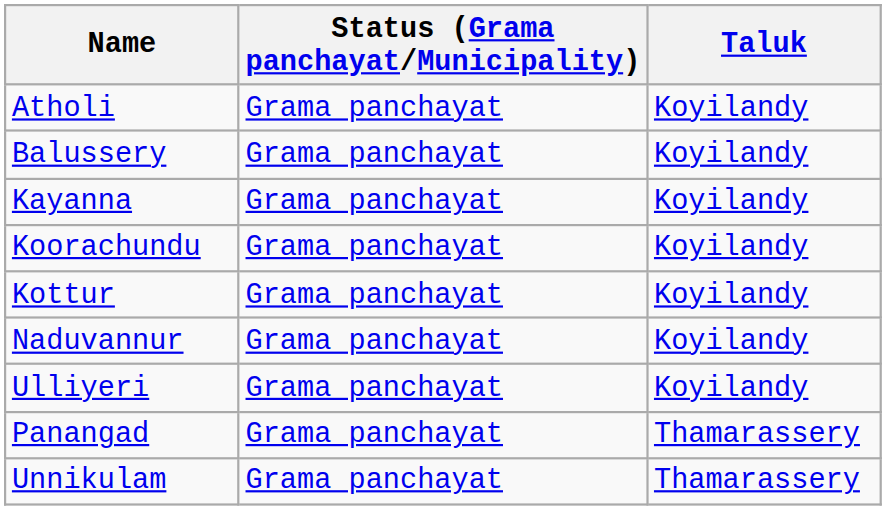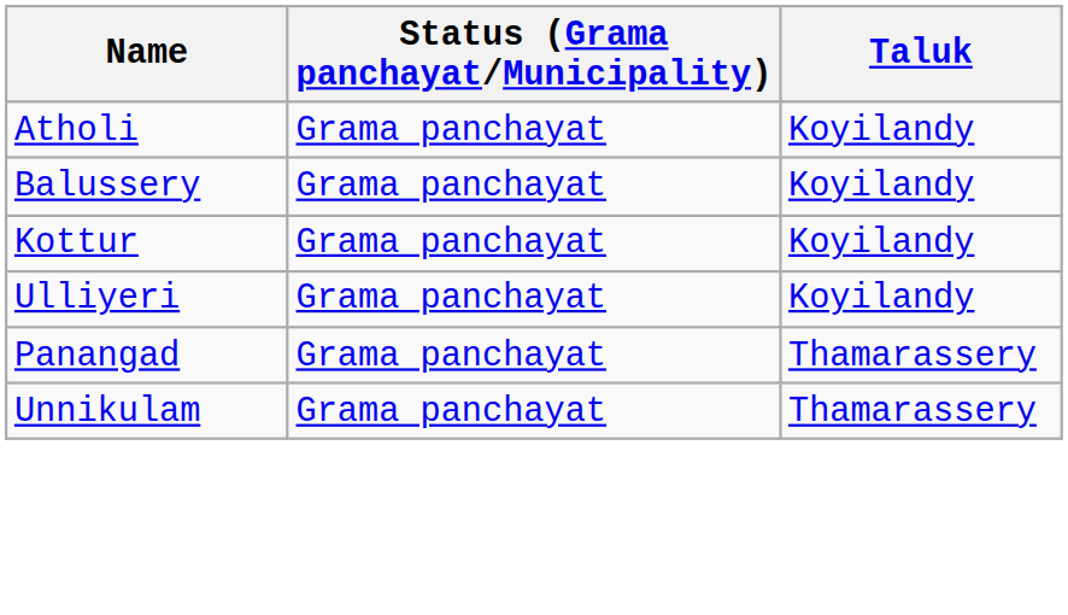 <table class="wikitable sortable static-row-numbers static-row-header-hash">
 <tr>
 <th width="100px">Name</th>
 <th width="130px">Status (<a href='#'>Grama panchayat</a>/<a href='#'>Municipality</a>)</th>
 <th width="100px"><a href='#'>Taluk</a></th>
 </tr>
 <tr>
 <td><a href='#'>Atholi</a></td>
 <td><a href='#'>Grama panchayat</a></td>
 <td><a href='#'>Koyilandy</a></td>
 </tr>
 <tr>
 <td><a href='#'>Balussery</a></td>
 <td><a href='#'>Grama panchayat</a></td>
 <td><a href='#'>Koyilandy</a></td>
 </tr>
 <tr>
-<td><a href='#'>Kayanna</a></td>
-<td><a href='#'>Grama panchayat</a></td>
-<td><a href='#'>Koyilandy</a></td>
-</tr>
-<tr>
-<td><a href='#'>Koorachundu</a></td>
-<td><a href='#'>Grama panchayat</a></td>
-<td><a href='#'>Koyilandy</a></td>
-</tr>
-<tr>
 <td><a href='#'>Kottur</a></td>
-<td><a href='#'>Grama panchayat</a></td>
-<td><a href='#'>Koyilandy</a></td>
-</tr>
-<tr>
-<td><a href='#'>Naduvannur</a></td>
 <td><a href='#'>Grama panchayat</a></td>
 <td><a href='#'>Koyilandy</a></td>
 </tr>
 <tr>
 <td><a href='#'>Ulliyeri</a></td>
 <td><a href='#'>Grama panchayat</a></td>
 <td><a href='#'>Koyilandy</a></td>
 </tr>
 <tr>
 <td><a href='#'>Panangad</a></td>
 <td><a href='#'>Grama panchayat</a></td>
 <td><a href='#'>Thamarassery</a></td>
 </tr>
 <tr>
 <td><a href='#'>Unnikulam</a></td>
 <td><a href='#'>Grama panchayat</a></td>
 <td><a href='#'>Thamarassery</a></td>
 </tr>
 </table>
